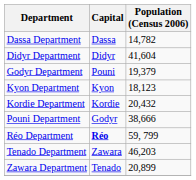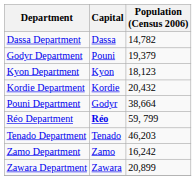 <table class="wikitable">
 <tr>
 <th>Department</th>
 <th>Capital</th>
 <th>Population<br>(Census 2006)</th>
 </tr>
 <tr>
 <td><a href='#'>Dassa Department</a></td>
 <td><a href='#'>Dassa</a></td>
 <td>14,782</td>
-</tr>
-<tr>
-<td><a href='#'>Didyr Department</a></td>
-<td><a href='#'>Didyr</a></td>
-<td>41,604</td>
 </tr>
 <tr>
 <td><a href='#'>Godyr Department</a></td>
 <td><a href='#'>Pouni</a></td>
 <td>19,379</td>
 </tr>
 <tr>
 <td><a href='#'>Kyon Department</a></td>
 <td><a href='#'>Kyon</a></td>
 <td>18,123</td>
 </tr>
 <tr>
 <td><a href='#'>Kordie Department</a></td>
 <td><a href='#'>Kordie</a></td>
 <td>20,432</td>
 </tr>
 <tr>
 <td><a href='#'>Pouni Department</a></td>
 <td><a href='#'>Godyr</a></td>
-<td>38,666</td>
+<td>38,664</td>
 </tr>
 <tr>
 <td><a href='#'>Réo Department</a></td>
 <td><strong><a href='#'>Réo</a></strong></td>
 <td>59, 799</td>
 </tr>
 <tr>
 <td><a href='#'>Tenado Department</a></td>
-<td><a href='#'>Zawara</a></td>
+<td><a href='#'>Tenado</a></td>
 <td>46,203</td>
 </tr>
 <tr>
+<td><a href='#'>Zamo Department</a></td>
+<td><a href='#'>Zamo</a></td>
+<td>16,242</td>
+</tr>
+<tr>
 <td><a href='#'>Zawara Department</a></td>
-<td><a href='#'>Tenado</a></td>
+<td><a href='#'>Zawara</a></td>
 <td>20,899</td>
 </tr>
 <tr>
 </tr>
 </table>
